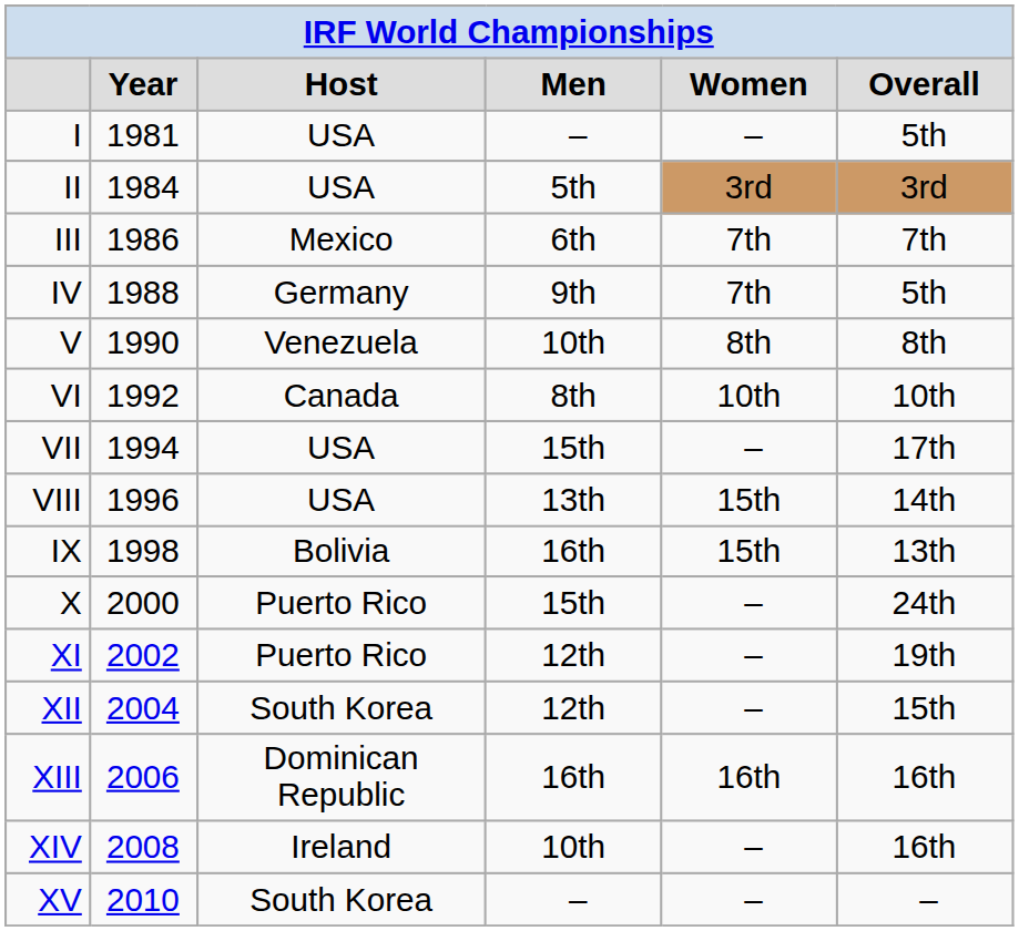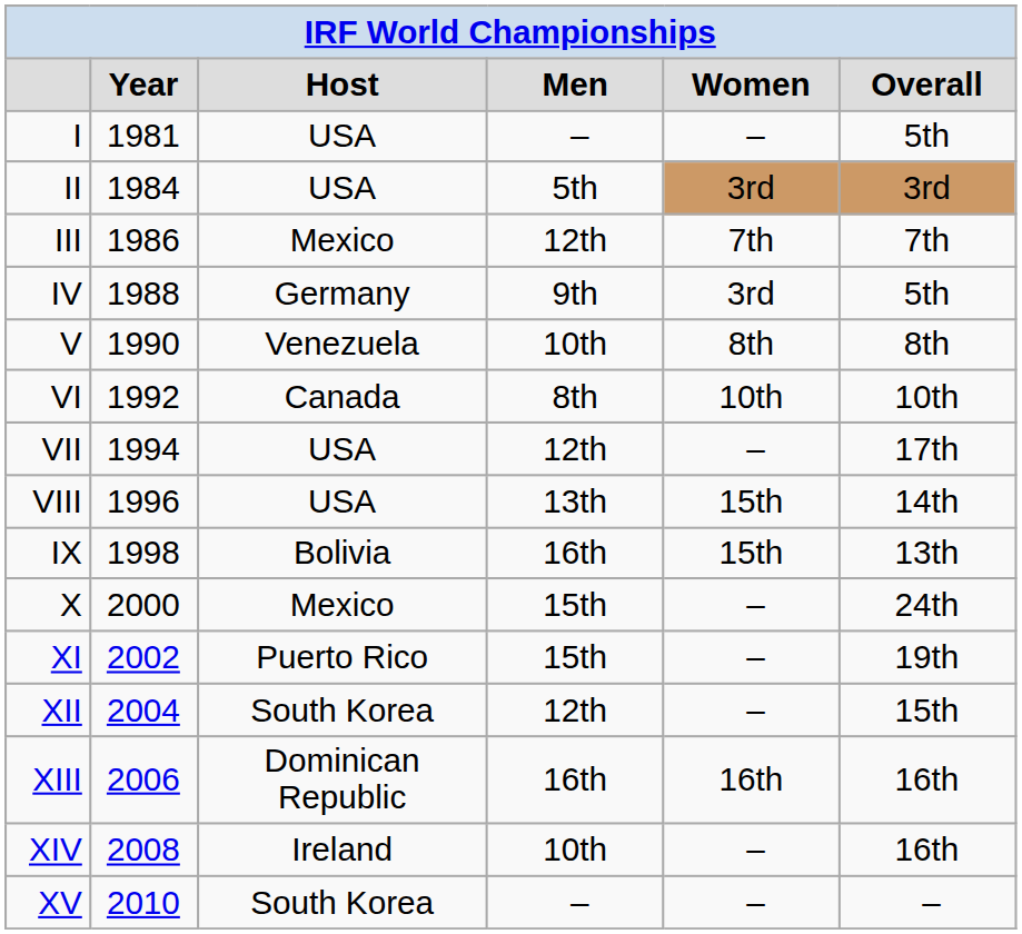 <table class="wikitable" style=font-size:90%>
 <tr align=center style="background:#ccddee;">
 <td colspan=6><strong><a href='#'>IRF World Championships</a></strong></td>
 </tr>
 <tr align=center bgcolor="#dddddd">
 <td width=30></td>
 <td width=40><strong>Year</strong></td>
 <td width=120><strong>Host</strong></td>
 <td width=70><strong>Men</strong></td>
 <td width=70><strong>Women</strong></td>
 <td width=70><strong>Overall</strong></td>
 </tr>
 <tr align="center">
 <td align="right">I</td>
 <td align="center">1981</td>
 <td align="center">USA</td>
 <td> –</td>
 <td> –</td>
 <td>5th</td>
 </tr>
 <tr align="center">
 <td align="right">II</td>
 <td align="center">1984</td>
 <td align="center">USA</td>
 <td>5th</td>
 <td bgcolor="cc9966">3rd</td>
 <td bgcolor="cc9966">3rd</td>
 </tr>
 <tr align="center">
 <td align="right">III</td>
 <td align="center">1986</td>
 <td align="center">Mexico</td>
-<td>6th</td>
+<td>12th</td>
 <td>7th</td>
 <td>7th</td>
 </tr>
 <tr align="center">
 <td align="right">IV</td>
 <td align="center">1988</td>
 <td align="center">Germany</td>
 <td>9th</td>
-<td>7th</td>
+<td>3rd</td>
 <td>5th</td>
 </tr>
 <tr align="center">
 <td align="right">V</td>
 <td align="center">1990</td>
 <td align="center">Venezuela</td>
 <td>10th</td>
 <td>8th</td>
 <td>8th</td>
 </tr>
 <tr align="center">
 <td align="right">VI</td>
 <td align="center">1992</td>
 <td align="center">Canada</td>
 <td>8th</td>
 <td>10th</td>
 <td>10th</td>
 </tr>
 <tr align="center">
 <td align="right">VII</td>
 <td align="center">1994</td>
 <td align="center">USA</td>
-<td>15th</td>
+<td>12th</td>
 <td> –</td>
 <td>17th</td>
 </tr>
 <tr align="center">
 <td align="right">VIII</td>
 <td align="center">1996</td>
 <td align="center">USA</td>
 <td>13th</td>
 <td>15th</td>
 <td>14th</td>
 </tr>
 <tr align="center">
 <td align="right">IX</td>
 <td align="center">1998</td>
 <td align="center">Bolivia</td>
 <td>16th</td>
 <td>15th</td>
 <td>13th</td>
 </tr>
 <tr align="center">
 <td align="right">X</td>
 <td align="center">2000</td>
-<td align="center">Puerto Rico</td>
+<td align="center">Mexico</td>
 <td>15th</td>
 <td> –</td>
 <td>24th</td>
 </tr>
 <tr align="center">
 <td align="right"><a href='#'>XI</a></td>
 <td align="center"><a href='#'>2002</a></td>
 <td align="center">Puerto Rico</td>
-<td>12th</td>
+<td>15th</td>
 <td> –</td>
 <td>19th</td>
 </tr>
 <tr align="center">
 <td align="right"><a href='#'>XII</a></td>
 <td align="center"><a href='#'>2004</a></td>
 <td align="center">South Korea</td>
 <td>12th</td>
 <td> –</td>
 <td>15th</td>
 </tr>
 <tr align="center">
 <td align="right"><a href='#'>XIII</a></td>
 <td align="center"><a href='#'>2006</a></td>
 <td align="center">Dominican Republic</td>
 <td>16th</td>
 <td>16th</td>
 <td>16th</td>
 </tr>
 <tr align="center">
 <td align="right"><a href='#'>XIV</a></td>
 <td align="center"><a href='#'>2008</a></td>
 <td align="center">Ireland</td>
 <td>10th</td>
 <td> –</td>
 <td>16th</td>
 </tr>
 <tr align="center">
 <td align="right"><a href='#'>XV</a></td>
 <td align="center"><a href='#'>2010</a></td>
 <td align="center">South Korea</td>
 <td> –</td>
 <td> –</td>
 <td> –</td>
 </tr>
 </table>
